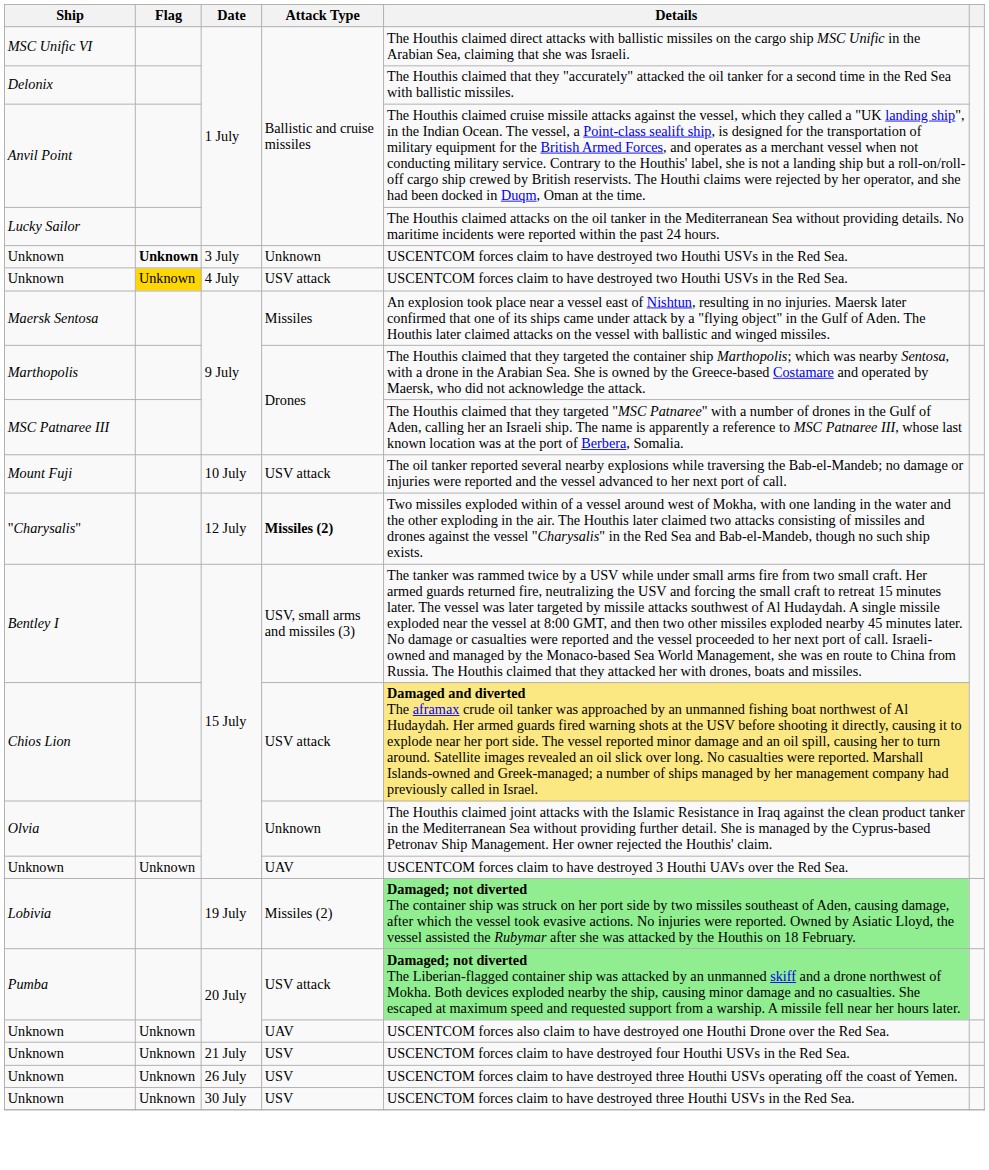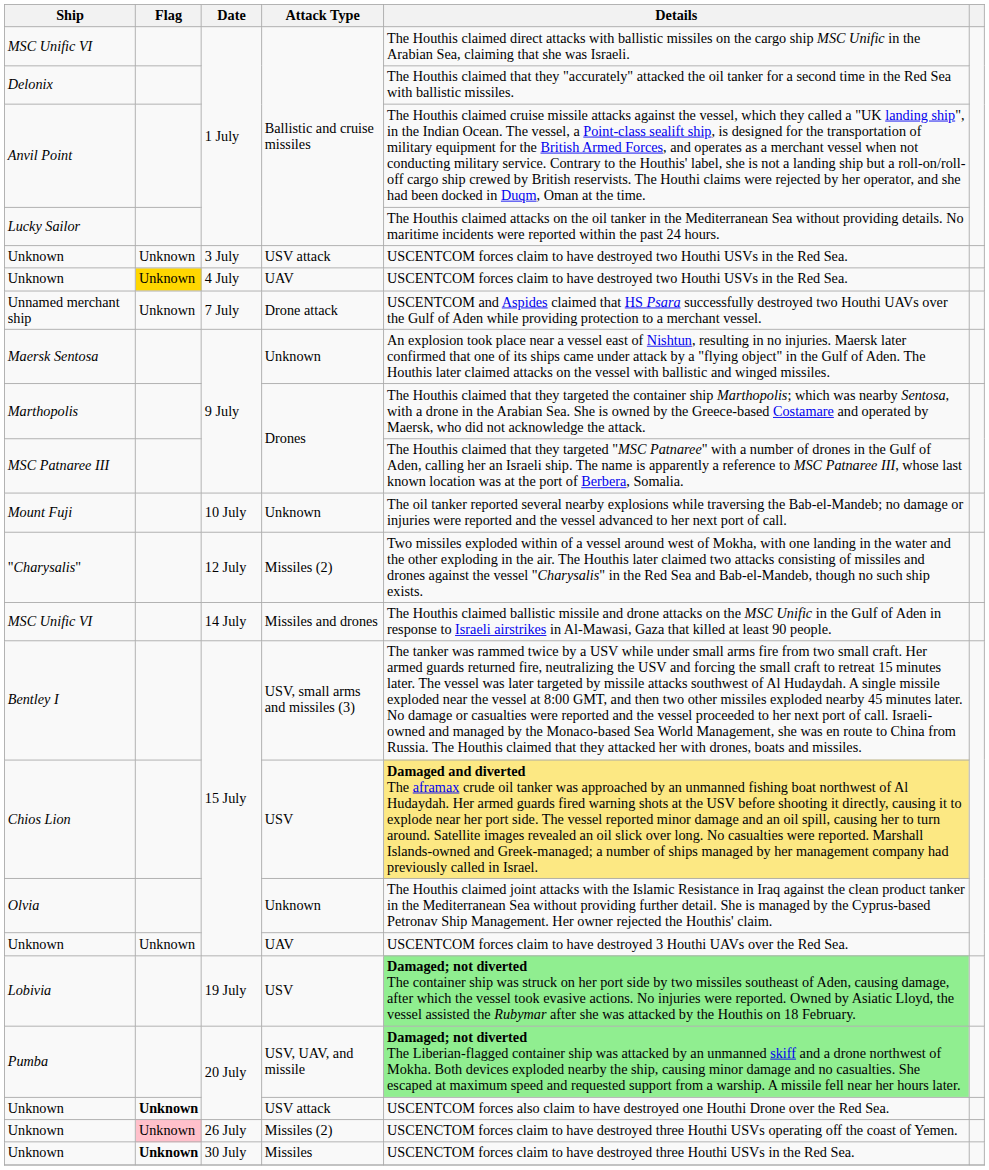 <table class="wikitable sortable sticky-header" style="text-align:left;">
 <tr>
 <th width="140px">Ship</th>
 <th width="60px">Flag</th>
 <th width="60px">Date</th>
 <th width="130px">Attack Type</th>
 <th width="650px">Details</th>
 <th width="10px" class="unsortable"></th>
 </tr>
 <tr>
 <td><em>MSC Unific VI</em></td>
 <td></td>
 <td rowspan="4">1 July</td>
 <td rowspan="4">Ballistic and cruise missiles</td>
 <td>The Houthis claimed direct attacks with ballistic missiles on the cargo ship <em>MSC Unific</em> in the Arabian Sea, claiming that she was Israeli.</td>
 <td rowspan="4"></td>
 </tr>
 <tr>
 <td><em>Delonix</em></td>
 <td></td>
 <td>The Houthis claimed that they "accurately" attacked the oil tanker for a second time in the Red Sea with ballistic missiles.</td>
 </tr>
 <tr>
 <td><em>Anvil Point</em></td>
 <td></td>
 <td>The Houthis claimed cruise missile attacks against the vessel, which they called a "UK <a href='#'>landing ship</a>", in the Indian Ocean. The vessel, a <a href='#'>Point-class sealift ship</a>, is designed for the transportation of military equipment for the <a href='#'>British Armed Forces</a>, and operates as a merchant vessel when not conducting military service. Contrary to the Houthis' label, she is not a landing ship but a roll-on/roll-off cargo ship crewed by British reservists. The Houthi claims were rejected by her operator, and she had been docked in <a href='#'>Duqm</a>, Oman at the time.</td>
 </tr>
 <tr>
 <td><em>Lucky Sailor</em></td>
 <td></td>
 <td>The Houthis claimed attacks on the oil tanker in the Mediterranean Sea without providing details. No maritime incidents were reported within the past 24 hours.</td>
 </tr>
 <tr>
 <td>Unknown</td>
-<td><strong>Unknown</strong></td>
+<td>Unknown</td>
 <td>3 July</td>
-<td>Unknown</td>
+<td>USV attack</td>
 <td>USCENTCOM forces claim to have destroyed two Houthi USVs in the Red Sea.</td>
 <td></td>
 </tr>
 <tr>
 <td>Unknown</td>
 <td style="background: gold;">Unknown</td>
 <td>4 July</td>
-<td>USV attack</td>
+<td>UAV</td>
 <td>USCENTCOM forces claim to have destroyed two Houthi USVs in the Red Sea.</td>
+<td></td>
+</tr>
+<tr>
+<td>Unnamed merchant ship</td>
+<td>Unknown</td>
+<td>7 July</td>
+<td>Drone attack</td>
+<td>USCENTCOM and <a href='#'>Aspides</a> claimed that <a href='#'>HS <em>Psara</em></a> successfully destroyed two Houthi UAVs over the Gulf of Aden while providing protection to a merchant vessel.</td>
 <td></td>
 </tr>
 <tr>
 <td><em>Maersk Sentosa</em></td>
 <td></td>
 <td rowspan="3">9 July</td>
-<td>Missiles</td>
+<td>Unknown</td>
 <td>An explosion took place near a vessel  east of <a href='#'>Nishtun</a>, resulting in no injuries. Maersk later confirmed that one of its ships came under attack by a "flying object" in the Gulf of Aden. The Houthis later claimed attacks on the vessel with ballistic and winged missiles.</td>
 <td></td>
 </tr>
 <tr>
 <td><em>Marthopolis</em></td>
 <td></td>
 <td rowspan="2">Drones</td>
 <td>The Houthis claimed that they targeted the container ship <em>Marthopolis</em>; which was nearby <em>Sentosa</em>, with a drone in the Arabian Sea. She is owned by the Greece-based <a href='#'>Costamare</a> and operated by Maersk, who did not acknowledge the attack.</td>
 <td rowspan="2"></td>
 </tr>
 <tr>
 <td><em>MSC Patnaree III</em></td>
 <td></td>
 <td>The Houthis claimed that they targeted "<em>MSC Patnaree</em>" with a number of drones in the Gulf of Aden, calling her an Israeli ship. The name is apparently a reference to <em>MSC Patnaree III</em>, whose last known location was at the port of <a href='#'>Berbera</a>, Somalia.</td>
 </tr>
 <tr>
 <td><em>Mount Fuji</em></td>
 <td></td>
 <td>10 July</td>
-<td>USV attack</td>
+<td>Unknown</td>
 <td>The oil tanker reported several nearby explosions while traversing the Bab-el-Mandeb; no damage or injuries were reported and the vessel advanced to her next port of call.</td>
 <td></td>
 </tr>
 <tr>
 <td>"<em>Charysalis</em>"</td>
 <td></td>
 <td>12 July</td>
-<td><strong>Missiles (2)</strong></td>
+<td>Missiles (2)</td>
 <td>Two missiles exploded within  of a vessel around  west of Mokha, with one landing in the water and the other exploding in the air. The Houthis later claimed two attacks consisting of missiles and drones against the vessel "<em>Charysalis</em>" in the Red Sea and Bab-el-Mandeb, though no such ship exists.</td>
+<td></td>
+</tr>
+<tr>
+<td><em>MSC Unific VI</em></td>
+<td></td>
+<td>14 July</td>
+<td>Missiles and drones</td>
+<td>The Houthis claimed ballistic missile and drone attacks on the <em>MSC Unific</em> in the Gulf of Aden in response to <a href='#'>Israeli airstrikes</a> in Al-Mawasi, Gaza that killed at least 90 people.</td>
 <td></td>
 </tr>
 <tr>
 <td><em>Bentley I</em></td>
 <td></td>
 <td rowspan="4">15 July</td>
 <td>USV, small arms and missiles (3)</td>
 <td>The tanker was rammed twice by a USV while under small arms fire from two small craft. Her armed guards returned fire, neutralizing the USV and forcing the small craft to retreat 15 minutes later. The vessel was later targeted by missile attacks  southwest of Al Hudaydah. A single missile exploded near the vessel at 8:00 GMT, and then two other missiles exploded nearby 45 minutes later. No damage or casualties were reported and the vessel proceeded to her next port of call. Israeli-owned and managed by the Monaco-based Sea World Management, she was en route to China from Russia. The Houthis claimed that they attacked her with drones, boats and missiles.</td>
 <td rowspan="4"></td>
 </tr>
 <tr>
 <td><em>Chios Lion</em></td>
 <td></td>
-<td>USV attack</td>
+<td>USV</td>
 <td style="background:#FCE883"><strong>Damaged and diverted</strong><br>The <a href='#'>aframax</a> crude oil tanker was approached by an unmanned fishing boat  northwest of Al Hudaydah. Her armed guards fired warning shots at the USV before shooting it directly, causing it to explode near her port side. The vessel reported minor damage and an oil spill, causing her to turn around. Satellite images revealed an oil slick over  long. No casualties were reported. Marshall Islands-owned and Greek-managed; a number of ships managed by her management company had previously called in Israel.</td>
 </tr>
 <tr>
 <td><em>Olvia</em></td>
 <td></td>
 <td>Unknown</td>
 <td>The Houthis claimed joint attacks with the Islamic Resistance in Iraq against the clean product tanker in the Mediterranean Sea without providing further detail. She is managed by the Cyprus-based Petronav Ship Management. Her owner rejected the Houthis' claim.</td>
 </tr>
 <tr>
 <td>Unknown</td>
 <td>Unknown</td>
 <td>UAV</td>
 <td>USCENTCOM forces claim to have destroyed 3 Houthi UAVs over the Red Sea.</td>
 </tr>
 <tr>
 <td><em>Lobivia</em></td>
 <td></td>
 <td>19 July</td>
-<td>Missiles (2)</td>
+<td>USV</td>
 <td style="background:#90EE90"><strong>Damaged; not diverted</strong><br>The container ship was struck on her port side by two missiles  southeast of Aden, causing damage, after which the vessel took evasive actions. No injuries were reported. Owned by Asiatic Lloyd, the vessel assisted the <em>Rubymar</em> after she was attacked by the Houthis on 18 February.</td>
 <td></td>
 </tr>
 <tr>
 <td><em>Pumba</em></td>
 <td></td>
 <td rowspan = "2">20 July</td>
-<td>USV attack</td>
+<td>USV, UAV, and missile</td>
 <td style="background:#90EE90"><strong>Damaged; not diverted</strong><br>The Liberian-flagged container ship was attacked by an unmanned <a href='#'>skiff</a> and a drone  northwest of Mokha. Both devices exploded nearby the ship, causing minor damage and no casualties. She escaped at maximum speed and requested support from a warship. A missile fell near her hours later.</td>
 <td></td>
 </tr>
 <tr>
 <td>Unknown</td>
-<td>Unknown</td>
-<td>UAV</td>
+<td><strong>Unknown</strong></td>
+<td>USV attack</td>
 <td>USCENTCOM forces also claim to have destroyed one Houthi Drone over the Red Sea.</td>
 <td></td>
 </tr>
 <tr>
 <td>Unknown</td>
-<td>Unknown</td>
-<td>21 July</td>
-<td>USV</td>
-<td>USCENCTOM forces claim to have destroyed four Houthi USVs in the Red Sea.</td>
-<td></td>
-</tr>
-<tr>
-<td>Unknown</td>
-<td>Unknown</td>
+<td style="background: pink;">Unknown</td>
 <td>26 July</td>
-<td>USV</td>
+<td>Missiles (2)</td>
 <td>USCENCTOM forces claim to have destroyed three Houthi USVs operating off the coast of Yemen.</td>
 <td></td>
 </tr>
 <tr>
 <td>Unknown</td>
-<td>Unknown</td>
+<td><strong>Unknown</strong></td>
 <td>30 July</td>
-<td>USV</td>
+<td>Missiles</td>
 <td>USCENCTOM forces claim to have destroyed three Houthi USVs in the Red Sea.</td>
 <td></td>
 </tr>
 <tr>
 </tr>
 </table>
